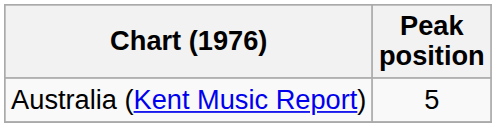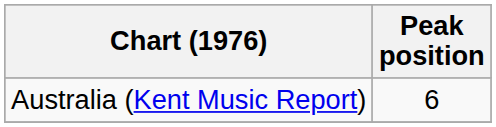 <table class="wikitable sortable plainrowheaders" style="text-align:center">
 <tr>
 <th>Chart (1976)</th>
 <th>Peak<br>position</th>
 </tr>
 <tr>
 <td>Australia (<a href='#'>Kent Music Report</a>)</td>
-<td style="text-align:center;">5</td>
+<td style="text-align:center;">6</td>
 </tr>
 <tr>
 </tr>
 </table>
